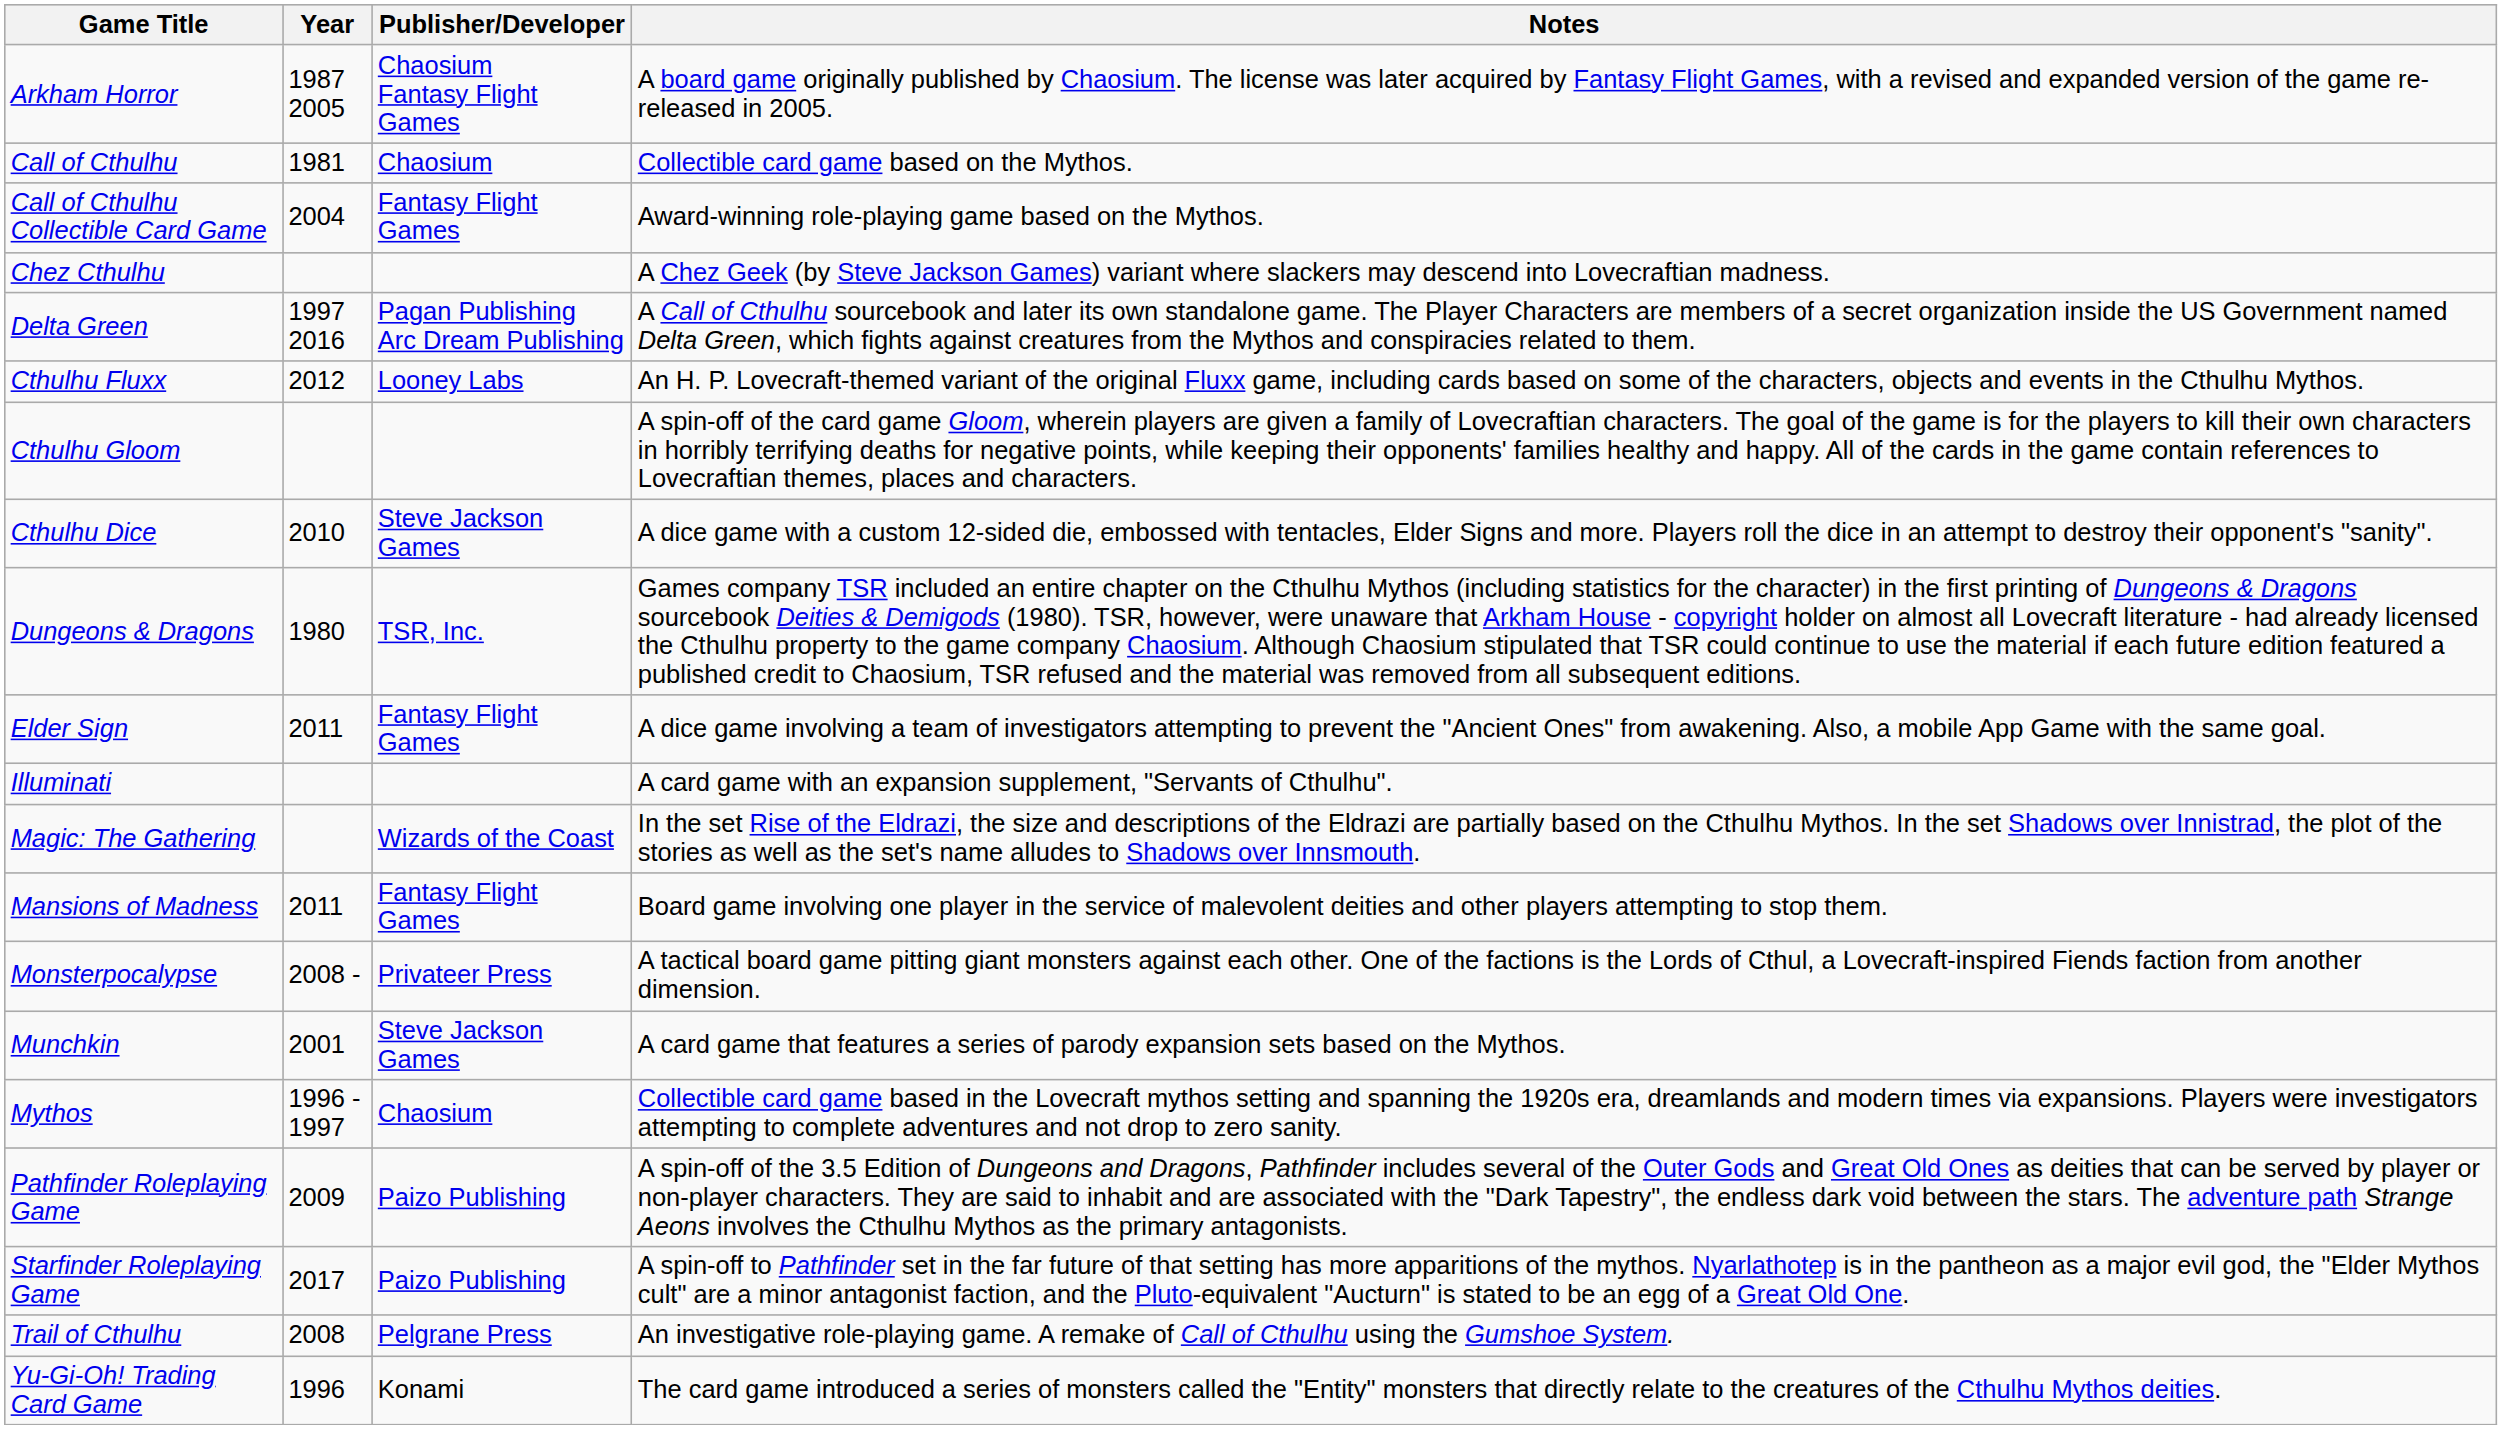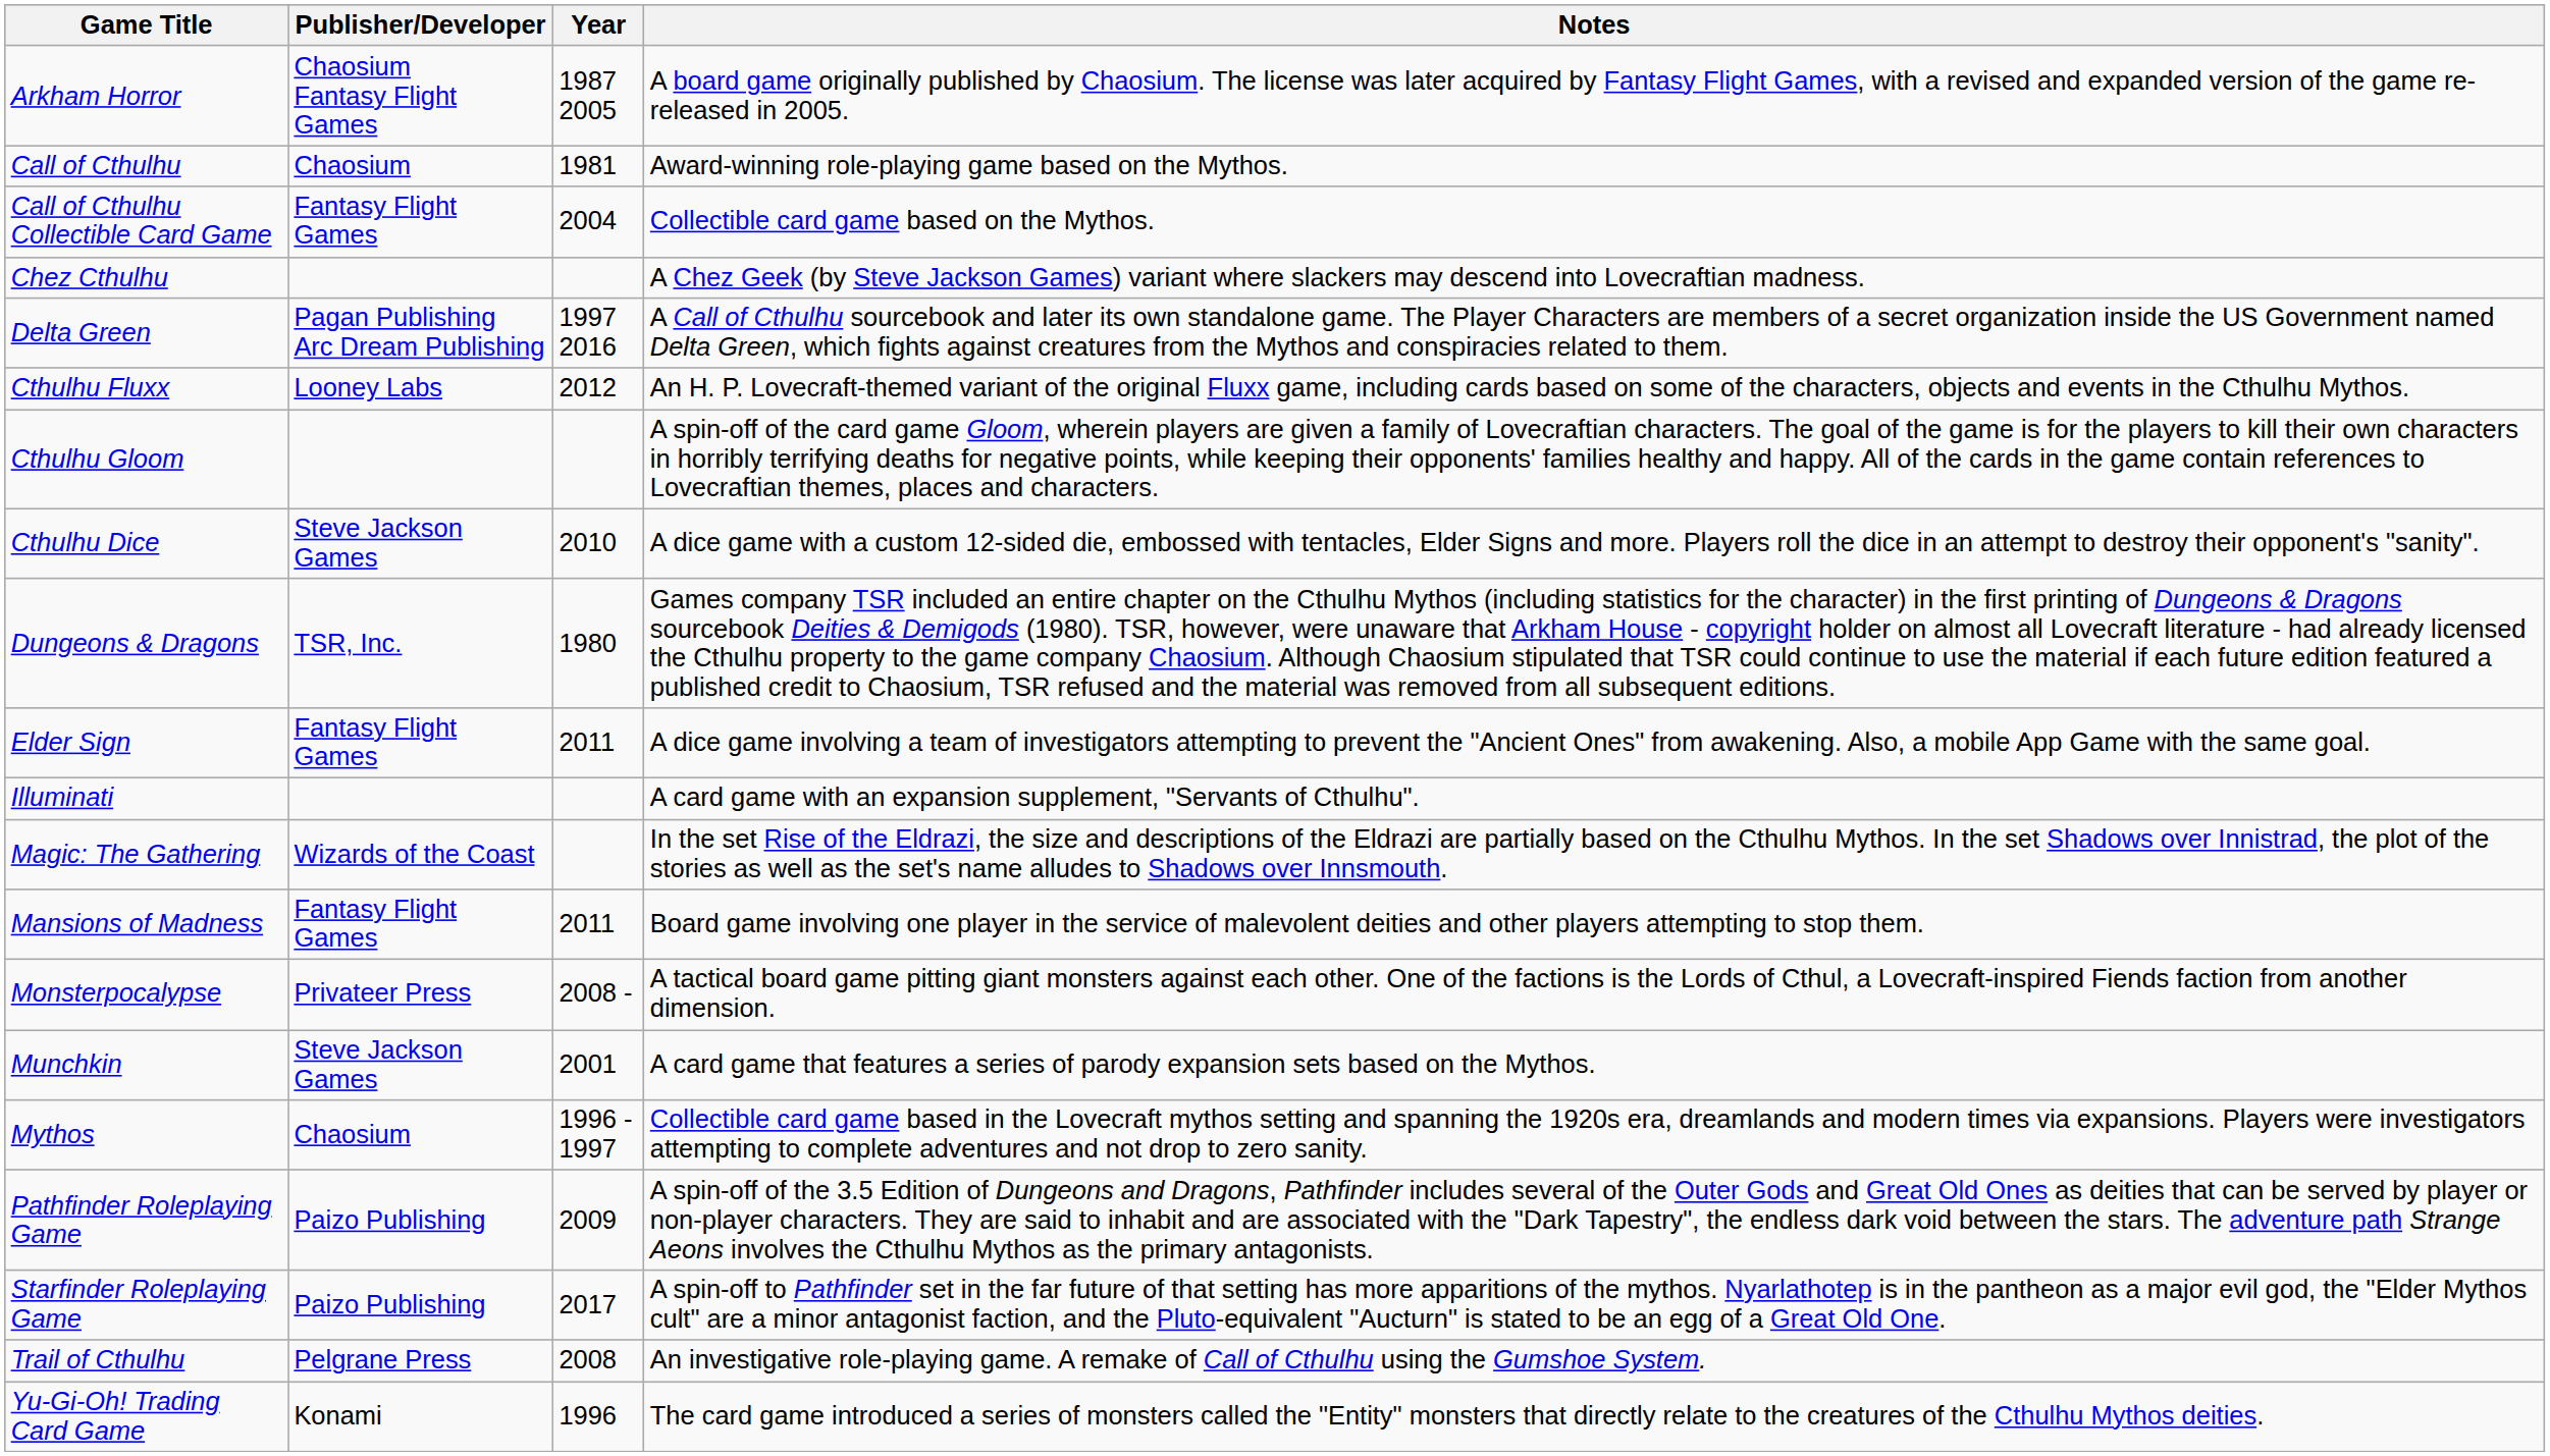 <table class="wikitable sortable">
 <tr>
 <th>Game Title</th>
+<th>Publisher/Developer</th>
 <th>Year</th>
-<th>Publisher/Developer</th>
 <th class=unsortable>Notes</th>
 </tr>
 <tr>
 <td><em><a href='#'>Arkham Horror</a></em></td>
+<td><a href='#'>Chaosium</a><br><a href='#'>Fantasy Flight Games</a></td>
 <td>1987<br>2005</td>
-<td><a href='#'>Chaosium</a><br><a href='#'>Fantasy Flight Games</a></td>
 <td>A <a href='#'>board game</a> originally published by <a href='#'>Chaosium</a>. The license was later acquired by <a href='#'>Fantasy Flight Games</a>, with a revised and expanded version of the game re-released in 2005.</td>
 </tr>
 <tr>
 <td><em><a href='#'>Call of Cthulhu</a></em></td>
+<td><a href='#'>Chaosium</a></td>
 <td>1981</td>
-<td><a href='#'>Chaosium</a></td>
-<td><a href='#'>Collectible card game</a> based on the Mythos.</td>
+<td>Award-winning role-playing game based on the Mythos.</td>
 </tr>
 <tr>
 <td><em><a href='#'>Call of Cthulhu Collectible Card Game</a></em></td>
+<td><a href='#'>Fantasy Flight Games</a></td>
 <td>2004</td>
-<td><a href='#'>Fantasy Flight Games</a></td>
-<td>Award-winning role-playing game based on the Mythos.</td>
+<td><a href='#'>Collectible card game</a> based on the Mythos.</td>
 </tr>
 <tr>
 <td><em><a href='#'>Chez Cthulhu</a></em></td>
 <td></td>
 <td></td>
 <td>A <a href='#'>Chez Geek</a> (by <a href='#'>Steve Jackson Games</a>) variant where slackers may descend into Lovecraftian madness.</td>
 </tr>
 <tr>
 <td><em><a href='#'>Delta Green</a></em></td>
+<td><a href='#'>Pagan Publishing</a><br><a href='#'>Arc Dream Publishing</a></td>
 <td>1997 2016</td>
-<td><a href='#'>Pagan Publishing</a><br><a href='#'>Arc Dream Publishing</a></td>
 <td>A <em><a href='#'>Call of Cthulhu</a></em> sourcebook and later its own standalone game. The Player Characters are members of a secret organization inside the US Government named <em>Delta Green</em>, which fights against creatures from the Mythos and conspiracies related to them.</td>
 </tr>
 <tr>
 <td><em><a href='#'>Cthulhu Fluxx</a></em></td>
+<td><a href='#'>Looney Labs</a></td>
 <td>2012</td>
-<td><a href='#'>Looney Labs</a></td>
 <td>An H. P. Lovecraft-themed variant of the original <a href='#'>Fluxx</a> game, including cards based on some of the characters, objects and events in the Cthulhu Mythos.</td>
 </tr>
 <tr>
 <td><em><a href='#'>Cthulhu Gloom</a></em></td>
 <td></td>
 <td></td>
 <td>A spin-off of the card game <em><a href='#'>Gloom</a></em>, wherein players are given a family of Lovecraftian characters. The goal of the game is for the players to kill their own characters in horribly terrifying deaths for negative points, while keeping their opponents' families healthy and happy. All of the cards in the game contain references to Lovecraftian themes, places and characters.</td>
 </tr>
 <tr>
 <td><em><a href='#'>Cthulhu Dice</a></em></td>
+<td><a href='#'>Steve Jackson Games</a></td>
 <td>2010</td>
-<td><a href='#'>Steve Jackson Games</a></td>
 <td>A dice game with a custom 12-sided die, embossed with tentacles, Elder Signs and more. Players roll the dice in an attempt to destroy their opponent's "sanity".</td>
 </tr>
 <tr>
 <td><em><a href='#'>Dungeons & Dragons</a></em></td>
+<td><a href='#'>TSR, Inc.</a></td>
 <td>1980</td>
-<td><a href='#'>TSR, Inc.</a></td>
 <td>Games company <a href='#'>TSR</a> included an entire chapter on the Cthulhu Mythos (including statistics for the character) in the first printing of <em><a href='#'>Dungeons & Dragons</a></em> sourcebook <em><a href='#'>Deities & Demigods</a></em> (1980). TSR, however, were unaware that <a href='#'>Arkham House</a> - <a href='#'>copyright</a> holder on almost all Lovecraft literature - had already licensed the Cthulhu property to the game company <a href='#'>Chaosium</a>. Although Chaosium stipulated that TSR could continue to use the material if each future edition featured a published credit to Chaosium, TSR refused and the material was removed from all subsequent editions.</td>
 </tr>
 <tr>
 <td><em><a href='#'>Elder Sign</a></em></td>
+<td><a href='#'>Fantasy Flight Games</a></td>
 <td>2011</td>
-<td><a href='#'>Fantasy Flight Games</a></td>
 <td>A dice game involving a team of investigators attempting to prevent the "Ancient Ones" from awakening. Also, a mobile App Game with the same goal.</td>
 </tr>
 <tr>
 <td><em><a href='#'>Illuminati</a></em></td>
 <td></td>
 <td></td>
 <td>A card game with an expansion supplement, "Servants of Cthulhu".</td>
 </tr>
 <tr>
 <td><em><a href='#'>Magic: The Gathering</a></em></td>
+<td><a href='#'>Wizards of the Coast</a></td>
 <td></td>
-<td><a href='#'>Wizards of the Coast</a></td>
 <td>In the set <a href='#'>Rise of the Eldrazi</a>, the size and descriptions of the Eldrazi are partially based on the Cthulhu Mythos. In the set <a href='#'>Shadows over Innistrad</a>, the plot of the stories as well as the set's name alludes to <a href='#'>Shadows over Innsmouth</a>.</td>
 </tr>
 <tr>
 <td><em><a href='#'>Mansions of Madness</a></em></td>
+<td><a href='#'>Fantasy Flight Games</a></td>
 <td>2011</td>
-<td><a href='#'>Fantasy Flight Games</a></td>
 <td>Board game involving one player in the service of malevolent deities and other players attempting to stop them.</td>
 </tr>
 <tr>
 <td><em><a href='#'>Monsterpocalypse</a></em></td>
+<td><a href='#'>Privateer Press</a></td>
 <td>2008 -</td>
-<td><a href='#'>Privateer Press</a></td>
 <td>A tactical board game pitting giant monsters against each other. One of the factions is the Lords of Cthul, a Lovecraft-inspired Fiends faction from another dimension.</td>
 </tr>
 <tr>
 <td><em><a href='#'>Munchkin</a></em></td>
+<td><a href='#'>Steve Jackson Games</a></td>
 <td>2001</td>
-<td><a href='#'>Steve Jackson Games</a></td>
 <td>A card game that features a series of parody expansion sets based on the Mythos.</td>
 </tr>
 <tr>
 <td><em><a href='#'>Mythos</a></em></td>
+<td><a href='#'>Chaosium</a></td>
 <td>1996 - 1997</td>
-<td><a href='#'>Chaosium</a></td>
 <td><a href='#'>Collectible card game</a> based in the Lovecraft mythos setting and spanning the 1920s era, dreamlands and modern times via expansions. Players were investigators attempting to complete adventures and not drop to zero sanity.</td>
 </tr>
 <tr>
 <td><em><a href='#'>Pathfinder Roleplaying Game</a></em></td>
+<td><a href='#'>Paizo Publishing</a></td>
 <td>2009</td>
-<td><a href='#'>Paizo Publishing</a></td>
 <td>A spin-off of the 3.5 Edition of <em>Dungeons and Dragons</em>, <em>Pathfinder</em> includes several of the <a href='#'>Outer Gods</a> and <a href='#'>Great Old Ones</a> as deities that can be served by player or non-player characters. They are said to inhabit and are associated with the "Dark Tapestry", the endless dark void between the stars. The <a href='#'>adventure path</a> <em>Strange Aeons</em> involves the Cthulhu Mythos as the primary antagonists.</td>
 </tr>
 <tr>
 <td><em><a href='#'>Starfinder Roleplaying Game</a></em></td>
+<td><a href='#'>Paizo Publishing</a></td>
 <td>2017</td>
-<td><a href='#'>Paizo Publishing</a></td>
 <td>A spin-off to <a href='#'><em>Pathfinder</em></a> set in the far future of that setting has more apparitions of the mythos. <a href='#'>Nyarlathotep</a> is in the pantheon as a major evil god, the "Elder Mythos cult" are a minor antagonist faction, and the <a href='#'>Pluto</a>-equivalent "Aucturn" is stated to be an egg of a <a href='#'>Great Old One</a>.</td>
 </tr>
 <tr>
 <td><em><a href='#'>Trail of Cthulhu</a></em></td>
+<td><a href='#'>Pelgrane Press</a></td>
 <td>2008</td>
-<td><a href='#'>Pelgrane Press</a></td>
 <td>An investigative role-playing game. A remake of <em><a href='#'>Call of Cthulhu</a></em> using the <em><a href='#'>Gumshoe System</a>.</em></td>
 </tr>
 <tr>
 <td><em><a href='#'>Yu-Gi-Oh! Trading Card Game</a></em></td>
+<td>Konami</td>
 <td>1996</td>
-<td>Konami</td>
 <td>The card game introduced a series of monsters called the "Entity" monsters that directly relate to the creatures of the <a href='#'>Cthulhu Mythos deities</a>.</td>
 </tr>
 </table>
